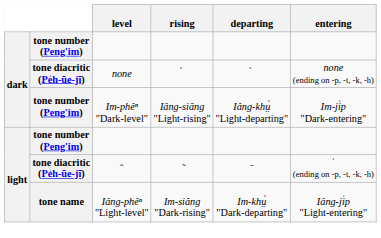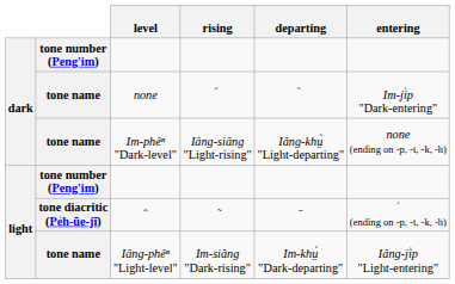 <table class="wikitable" style="text-align:center;margin-right:1.4em;">
 <tr>
 <td colspan="2" style="border-left:hidden;border-top:hidden;background-color:white;"></td>
 <th><br>level</th>
 <th><br>rising</th>
 <th><br>departing</th>
 <th><br>entering</th>
 </tr>
 <tr>
 <th rowspan="3"><br>dark</th>
 <th>tone number<br>(<a href='#'>Peng'im</a>)</th>
 <td></td>
 <td></td>
 <td></td>
 <td></td>
 </tr>
 <tr>
-<th>tone diacritic<br>(<a href='#'>Pe̍h-ūe-jī</a>)</th>
+<th>tone name</th>
 <td><em>none</em></td>
 <td>́</td>
 <td>̀</td>
-<td><em>none</em><br><small>(ending on -p, -t, -k, -h)</small></td>
+<td><br><em>Im-ji̍p</em><br>"Dark-entering"</td>
 </tr>
 <tr>
-<th>tone number<br>(<a href='#'>Peng'im</a>)</th>
+<th>tone name</th>
 <td><br><em>Im-phêⁿ</em><br>"Dark-level"</td>
 <td><br><em>Iâng-siăng</em><br>"Light-rising"</td>
 <td><br><em>Iâng-khṳ̀</em><br>"Light-departing"</td>
-<td><br><em>Im-ji̍p</em><br>"Dark-entering"</td>
+<td><em>none</em><br><small>(ending on -p, -t, -k, -h)</small></td>
 </tr>
 <tr>
 <th rowspan="3"><br>light</th>
 <th>tone number<br>(<a href='#'>Peng'im</a>)</th>
 <td></td>
 <td></td>
 <td></td>
 <td></td>
 </tr>
 <tr>
 <th>tone diacritic<br>(<a href='#'>Pe̍h-ūe-jī</a>)</th>
 <td>̂</td>
 <td>̃</td>
 <td>̄</td>
 <td>̍<br><small>(ending on -p, -t, -k, -h)</small></td>
 </tr>
 <tr>
 <th>tone name</th>
 <td><br><em>Iâng-phêⁿ</em><br>"Light-level"</td>
 <td><br><em>Im-siăng</em><br>"Dark-rising"</td>
 <td><br><em>Im-khṳ̀</em><br>"Dark-departing"</td>
 <td><br><em>Iâng-ji̍p</em><br>"Light-entering"</td>
 </tr>
 </table>
